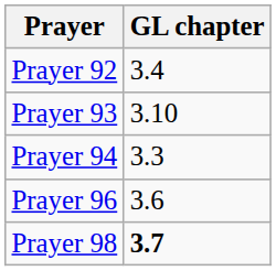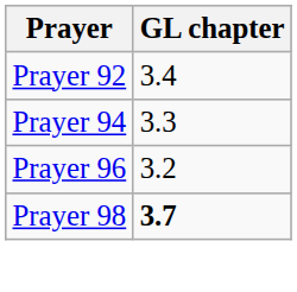 <table class="wikitable sortable">
 <tr>
 <th>Prayer</th>
 <th>GL chapter</th>
 </tr>
 <tr>
 <td><a href='#'>Prayer 92</a></td>
 <td>3.4</td>
 </tr>
 <tr>
-<td><a href='#'>Prayer 93</a></td>
-<td>3.10</td>
-</tr>
-<tr>
 <td><a href='#'>Prayer 94</a></td>
 <td>3.3</td>
 </tr>
 <tr>
 <td><a href='#'>Prayer 96</a></td>
-<td>3.6</td>
+<td>3.2</td>
 </tr>
 <tr>
 <td><a href='#'>Prayer 98</a></td>
 <td><strong>3.7</strong></td>
 </tr>
 </table>
